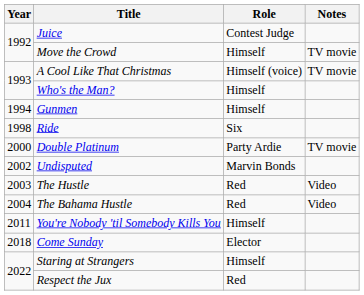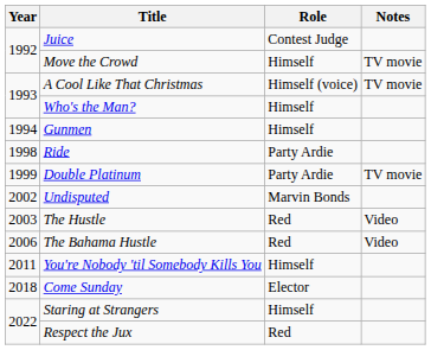 <table class="wikitable sortable">
 <tr>
 <th>Year</th>
 <th>Title</th>
 <th>Role</th>
 <th>Notes</th>
 </tr>
 <tr>
 <td rowspan=2>1992</td>
 <td><em><a href='#'>Juice</a></em></td>
 <td>Contest Judge</td>
 <td></td>
 </tr>
 <tr>
 <td><em>Move the Crowd</em></td>
 <td>Himself</td>
 <td>TV movie</td>
 </tr>
 <tr>
 <td rowspan=2>1993</td>
 <td><em>A Cool Like That Christmas</em></td>
 <td>Himself (voice)</td>
 <td>TV movie</td>
 </tr>
 <tr>
 <td><em><a href='#'>Who's the Man?</a></em></td>
 <td>Himself</td>
 <td></td>
 </tr>
 <tr>
 <td>1994</td>
 <td><em><a href='#'>Gunmen</a></em></td>
 <td>Himself</td>
 <td></td>
 </tr>
 <tr>
 <td>1998</td>
 <td><em><a href='#'>Ride</a></em></td>
-<td>Six</td>
+<td>Party Ardie</td>
 <td></td>
 </tr>
 <tr>
-<td>2000</td>
+<td>1999</td>
 <td><em><a href='#'>Double Platinum</a></em></td>
 <td>Party Ardie</td>
 <td>TV movie</td>
 </tr>
 <tr>
 <td>2002</td>
 <td><em><a href='#'>Undisputed</a></em></td>
 <td>Marvin Bonds</td>
 <td></td>
 </tr>
 <tr>
 <td>2003</td>
 <td><em>The Hustle</em></td>
 <td>Red</td>
 <td>Video</td>
 </tr>
 <tr>
-<td>2004</td>
+<td>2006</td>
 <td><em>The Bahama Hustle</em></td>
 <td>Red</td>
 <td>Video</td>
 </tr>
 <tr>
 <td>2011</td>
 <td><em><a href='#'>You're Nobody 'til Somebody Kills You</a></em></td>
 <td>Himself</td>
 <td></td>
 </tr>
 <tr>
 <td>2018</td>
 <td><em><a href='#'>Come Sunday</a></em></td>
 <td>Elector</td>
 <td></td>
 </tr>
 <tr>
 <td rowspan=2>2022</td>
 <td><em>Staring at Strangers</em></td>
 <td>Himself</td>
 <td></td>
 </tr>
 <tr>
 <td><em>Respect the Jux</em></td>
 <td>Red</td>
 <td></td>
 </tr>
 </table>
